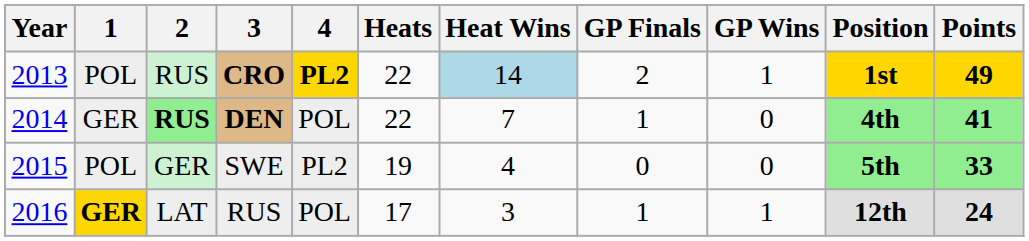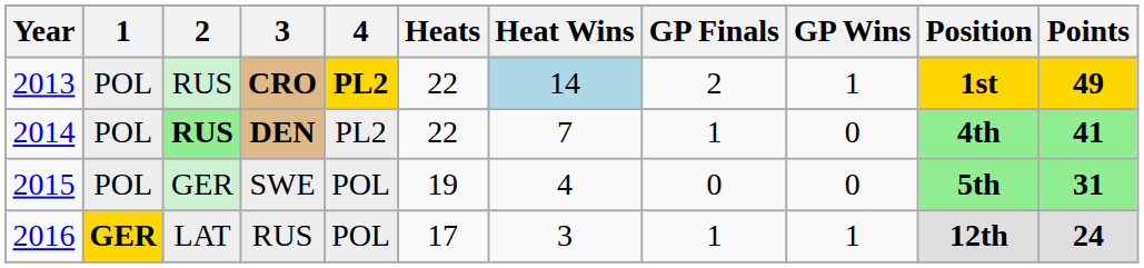 <table class="wikitable" style="text-align:center; font-size:90%;">
 <tr>
 <th>Year</th>
 <th>1</th>
 <th>2</th>
 <th>3</th>
 <th>4</th>
 <th>Heats</th>
 <th>Heat Wins</th>
 <th>GP Finals</th>
 <th>GP Wins</th>
 <th>Position</th>
 <th>Points</th>
 </tr>
 <tr>
 <td><a href='#'>2013</a></td>
 <td style="background:#eeeeee;">POL<br></td>
 <td style="background:#cdf2d2;">RUS<br></td>
 <td style="background:#deb887;"><strong>CRO</strong><br></td>
 <td style="background:#ffd700;"><strong>PL2</strong><br></td>
 <td>22</td>
 <td style="background: lightblue;">14<br></td>
 <td>2</td>
 <td>1</td>
 <th style="background:#ffd700;">1st</th>
 <th style="background:#ffd700;">49</th>
 </tr>
 <tr>
 <td><a href='#'>2014</a></td>
-<td style="background:#eeeeee;">GER<br></td>
+<td style="background:#eeeeee;">POL<br></td>
 <td style="background:#90ee90;"><strong>RUS</strong><br></td>
 <td style="background:#deb887;"><strong>DEN</strong><br></td>
-<td style="background:#eeeeee;">POL<br></td>
+<td style="background:#eeeeee;">PL2<br></td>
 <td>22</td>
 <td>7<br></td>
 <td>1</td>
 <td>0</td>
 <th style="background:#90ee90;">4th</th>
 <th style="background:#90ee90;">41</th>
 </tr>
 <tr>
 <td><a href='#'>2015</a></td>
 <td style="background:#eeeeee;">POL<br></td>
 <td style="background:#cdf2d2;">GER<br></td>
 <td style="background:#eeeeee;">SWE<br></td>
-<td style="background:#eeeeee;">PL2<br></td>
+<td style="background:#eeeeee;">POL<br></td>
 <td>19</td>
 <td>4<br></td>
 <td>0</td>
 <td>0</td>
 <th style="background:#90ee90;">5th</th>
-<th style="background:#90ee90;">33</th>
+<th style="background:#90ee90;">31</th>
 </tr>
 <tr>
 <td><a href='#'>2016</a></td>
 <td style="background:#ffd700;"><strong>GER</strong><br></td>
 <td style="background:#eeeeee;">LAT<br></td>
 <td style="background:#eeeeee;">RUS<br></td>
 <td style="background:#eeeeee;">POL<br></td>
 <td>17</td>
 <td>3<br></td>
 <td>1</td>
 <td>1</td>
 <th style="background:#dfdfdf;">12th</th>
 <th style="background:#dfdfdf;">24</th>
 </tr>
 </table>
